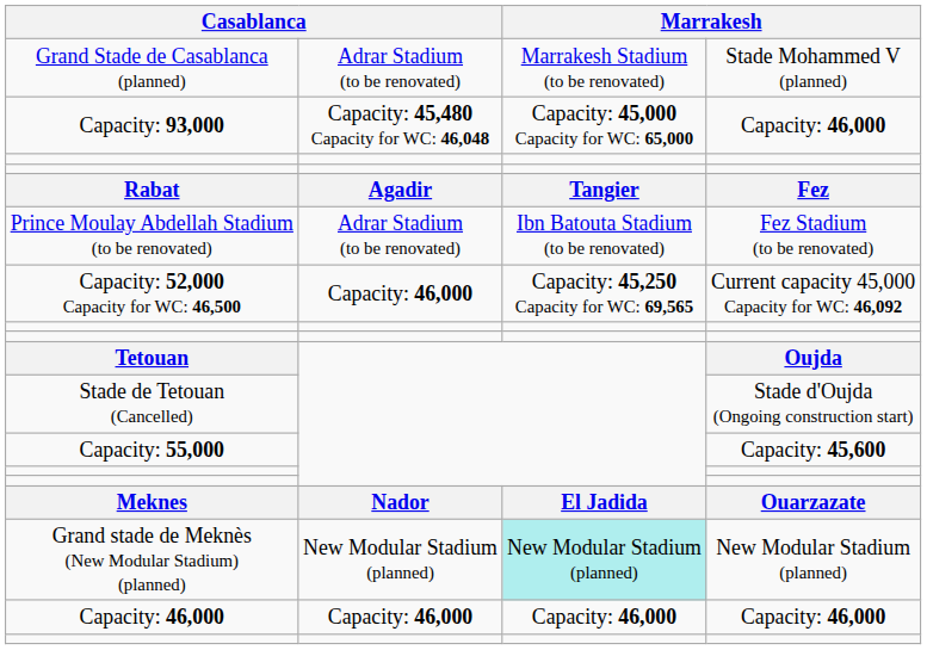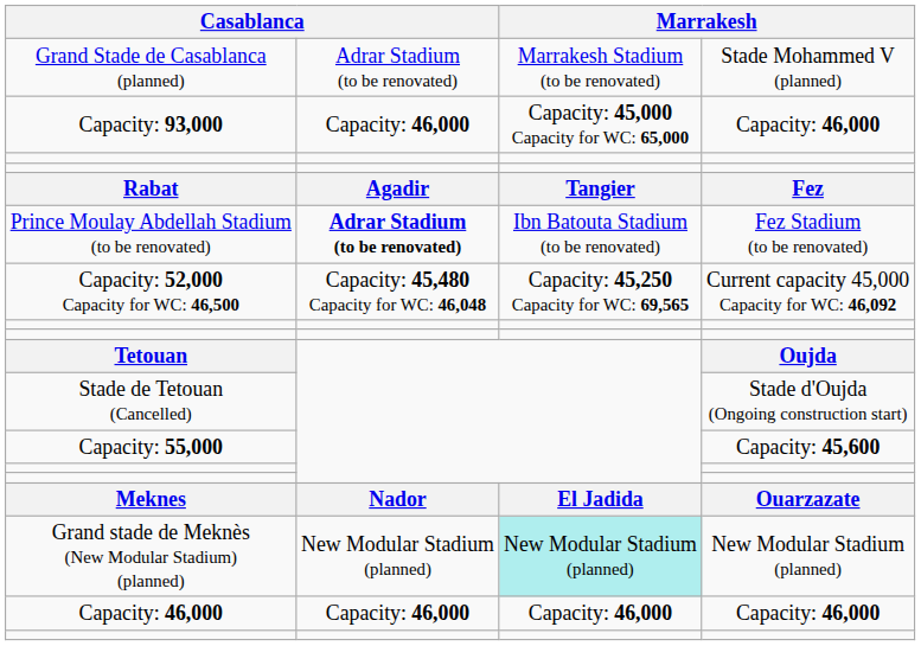 <table class="wikitable" style="text-align:center">
 <tr>
 <th colspan=2><a href='#'>Casablanca</a></th>
 <th colspan=2><a href='#'>Marrakesh</a></th>
 </tr>
 <tr>
 <td><a href='#'>Grand Stade de Casablanca</a><br><small>(planned)</small></td>
 <td><a href='#'>Adrar Stadium</a><br><small>(to be renovated)</small></td>
 <td><a href='#'>Marrakesh Stadium</a><br><small>(to be renovated)</small></td>
 <td>Stade Mohammed V<br><small>(planned)</small></td>
 </tr>
 <tr>
 <td>Capacity: <strong>93,000</strong></td>
-<td>Capacity: <strong>45,480</strong><br><small>Capacity for WC: <strong>46,048</strong></small></td>
+<td>Capacity: <strong>46,000</strong></td>
 <td>Capacity: <strong>45,000</strong><br><small>Capacity for WC: <strong>65,000</strong></small></td>
 <td>Capacity: <strong>46,000</strong></td>
 </tr>
 <tr>
 <td><strong> </strong></td>
 <td><strong> </strong></td>
 <td><strong></strong></td>
 <td><strong> </strong></td>
 </tr>
 <tr>
 <td></td>
 <td></td>
 <td></td>
 </tr>
 <tr>
 <th><a href='#'>Rabat</a></th>
 <th><a href='#'>Agadir</a></th>
 <th><a href='#'>Tangier</a></th>
 <th><a href='#'>Fez</a></th>
 </tr>
 <tr>
 <td><a href='#'>Prince Moulay Abdellah Stadium</a><br><small>(to be renovated)</small></td>
-<td><a href='#'>Adrar Stadium</a><br><small>(to be renovated)</small></td>
+<td><strong><a href='#'>Adrar Stadium</a><br><small>(to be renovated)</small></strong></td>
 <td><a href='#'>Ibn Batouta Stadium</a><br><small>(to be renovated)</small></td>
 <td><a href='#'>Fez Stadium</a><br><small>(to be renovated)</small></td>
 </tr>
 <tr>
 <td>Capacity: <strong>52,000</strong><br><small>Capacity for WC: <strong>46,500</strong></small></td>
-<td>Capacity: <strong>46,000</strong></td>
+<td>Capacity: <strong>45,480</strong><br><small>Capacity for WC: <strong>46,048</strong></small></td>
 <td>Capacity: <strong>45,250</strong><br><small>Capacity for WC: <strong>69,565</strong></small></td>
 <td>Current capacity 45,000<br><small>Capacity for WC: <strong>46,092</strong></small></td>
 </tr>
 <tr>
 <td><strong> </strong></td>
 <td><strong> </strong></td>
 <td><strong> </strong></td>
 <td><strong> </strong></td>
 </tr>
 <tr>
 <td></td>
 <td></td>
 <td></td>
 <td></td>
 </tr>
 <tr>
 <th><a href='#'>Tetouan</a></th>
 <td colspan="2" rowspan="5"><br></td>
 <th><a href='#'>Oujda</a></th>
 </tr>
 <tr>
 <td>Stade de Tetouan<br><small>(Cancelled)</small></td>
 <td>Stade d'Oujda<br><small>(Ongoing construction start)</small></td>
 </tr>
 <tr>
 <td>Capacity: <strong>55,000</strong></td>
 <td>Capacity: <strong>45,600</strong></td>
 </tr>
 <tr>
 <td><strong> </strong></td>
 <td><strong> </strong></td>
 </tr>
 <tr>
 <td></td>
 <td></td>
 </tr>
 <tr>
 <th><a href='#'>Meknes</a></th>
 <th><a href='#'>Nador</a></th>
 <th><a href='#'>El Jadida</a></th>
 <th><a href='#'>Ouarzazate</a></th>
 </tr>
 <tr>
 <td>Grand stade de Meknès <br><small>(New Modular Stadium)</small><br><small>(planned)</small></td>
 <td>New Modular Stadium<br><small>(planned)</small></td>
 <td style="background: paleturquoise;">New Modular Stadium<br><small>(planned)</small></td>
 <td>New Modular Stadium<br><small>(planned)</small></td>
 </tr>
 <tr>
 <td>Capacity: <strong>46,000</strong></td>
 <td>Capacity: <strong>46,000</strong></td>
 <td>Capacity: <strong>46,000</strong></td>
 <td>Capacity: <strong>46,000</strong></td>
 </tr>
 <tr>
 <td><strong> </strong></td>
 <td><strong> </strong></td>
 <td><strong> </strong></td>
 <td><strong> </strong></td>
 </tr>
 </table>
